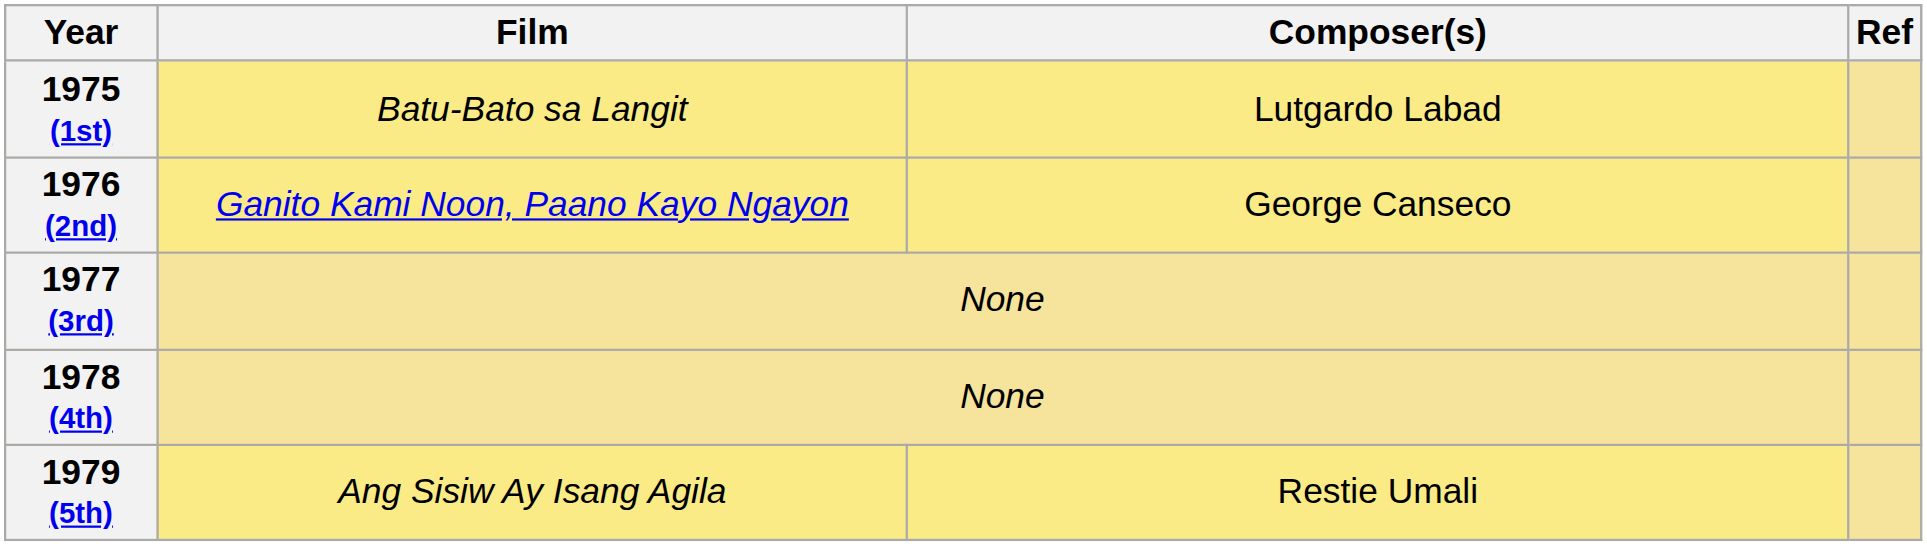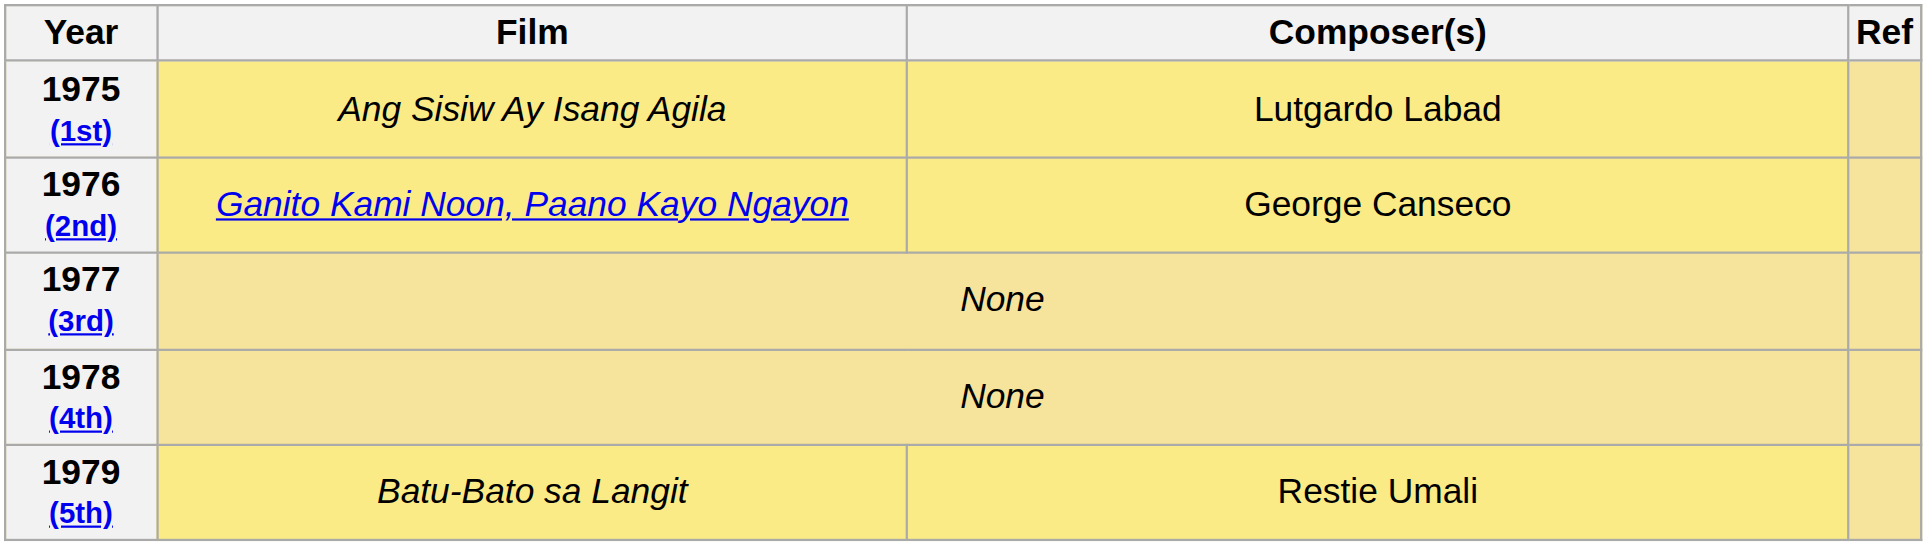 <table class="wikitable" rowspan=2 border="2" cellpadding="4" style="text-align: center; background: #f6e39c">
 <tr style="background:#bebebe;">
 <th scope="col" style="width:8%;">Year</th>
 <th scope="col" style="width:40%;">Film</th>
 <th scope="col" style="width:50%;">Composer(s)</th>
 <th scope="col" style="width:2%;">Ref</th>
 </tr>
 <tr>
 <th scope="row" style="text-align:center">1975 <br><small><a href='#'>(1st)</a> </small></th>
-<td style="background:#FAEB86"><em>Batu-Bato sa Langit</em></td>
+<td style="background:#FAEB86"><em>Ang Sisiw Ay Isang Agila</em></td>
 <td style="background:#FAEB86">Lutgardo Labad</td>
 <td></td>
 </tr>
 <tr>
 <th scope="row" style="text-align:center">1976 <br><small><a href='#'>(2nd)</a> </small></th>
 <td style="background:#FAEB86"><em><a href='#'>Ganito Kami Noon, Paano Kayo Ngayon</a></em></td>
 <td style="background:#FAEB86">George Canseco</td>
 <td></td>
 </tr>
 <tr>
 <th scope="row" style="text-align:center">1977 <br><small><a href='#'>(3rd)</a> </small></th>
 <td colspan=2><em>None</em></td>
 <td></td>
 </tr>
 <tr>
 <th scope="row" style="text-align:center">1978 <br><small><a href='#'>(4th)</a> </small></th>
 <td colspan=2><em>None</em></td>
 <td></td>
 </tr>
 <tr>
 <th scope="row" style="text-align:center">1979 <br><small><a href='#'>(5th)</a> </small></th>
-<td style="background:#FAEB86"><em>Ang Sisiw Ay Isang Agila</em></td>
+<td style="background:#FAEB86"><em>Batu-Bato sa Langit</em></td>
 <td style="background:#FAEB86">Restie Umali</td>
 <td></td>
 </tr>
 </table>
